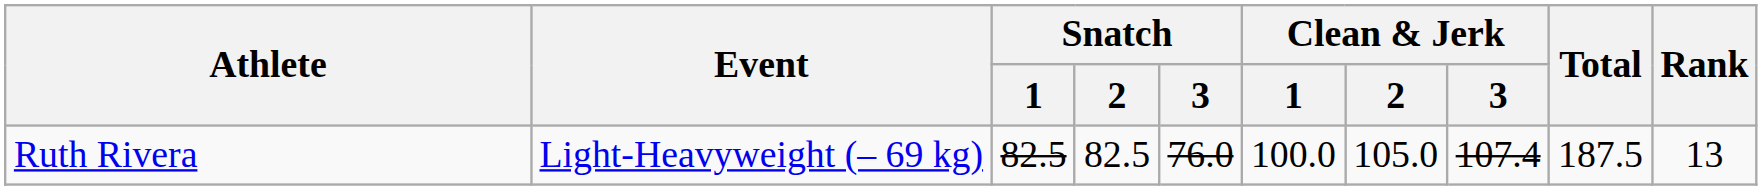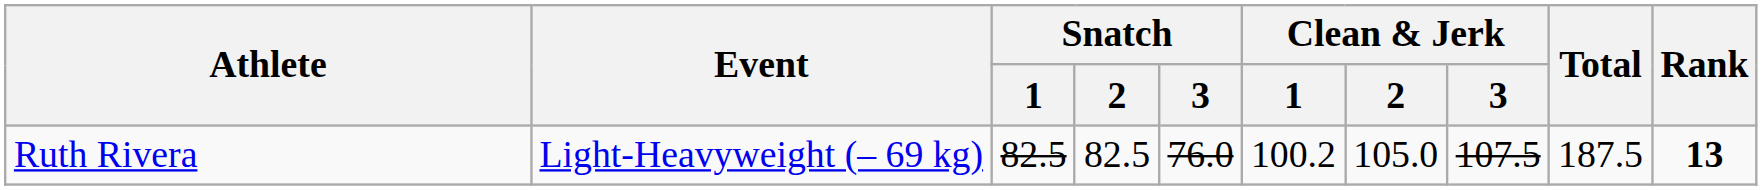 <table class=wikitable>
 <tr>
 <th rowspan="2">Athlete</th>
 <th rowspan="2">Event</th>
 <th colspan="3">Snatch</th>
 <th colspan="3">Clean & Jerk</th>
 <th rowspan="2">Total</th>
 <th rowspan="2">Rank</th>
 </tr>
 <tr>
 <th>1</th>
 <th>2</th>
 <th>3</th>
 <th>1</th>
 <th>2</th>
 <th>3</th>
 </tr>
 <tr>
 <td width=30%><a href='#'>Ruth Rivera</a></td>
 <td align=center><a href='#'>Light-Heavyweight (– 69 kg)</a></td>
 <td align=center><s>82.5</s></td>
 <td align=center>82.5</td>
 <td align=center><s>76.0</s></td>
-<td align=center>100.0</td>
+<td align=center>100.2</td>
 <td align=center>105.0</td>
-<td align=center><s>107.4</s></td>
+<td align=center><s>107.5</s></td>
 <td align=center>187.5</td>
-<td align=center>13</td>
+<td align=center><strong>13</strong></td>
 </tr>
 </table>
